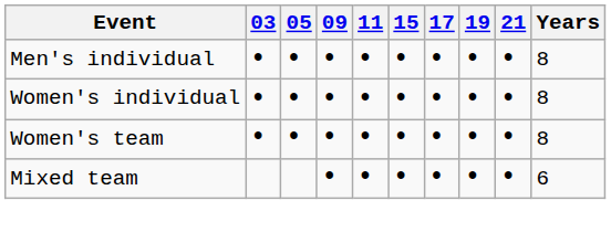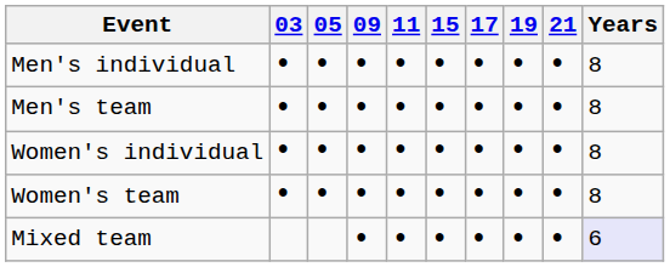 <table class="wikitable">
 <tr>
 <th>Event</th>
 <th><a href='#'>03</a></th>
 <th><a href='#'>05</a></th>
 <th><a href='#'>09</a></th>
 <th><a href='#'>11</a></th>
 <th><a href='#'>15</a></th>
 <th><a href='#'>17</a></th>
 <th><a href='#'>19</a></th>
 <th><a href='#'>21</a></th>
 <th>Years</th>
 </tr>
 <tr>
 <td align=left>Men's individual</td>
+<td><big><strong>•</strong></big></td>
+<td><big><strong>•</strong></big></td>
+<td><big><strong>•</strong></big></td>
+<td><big><strong>•</strong></big></td>
+<td><big><strong>•</strong></big></td>
+<td><big><strong>•</strong></big></td>
+<td><big><strong>•</strong></big></td>
+<td><big><strong>•</strong></big></td>
+<td>8</td>
+</tr>
+<tr>
+<td align=left>Men's team</td>
 <td><big><strong>•</strong></big></td>
 <td><big><strong>•</strong></big></td>
 <td><big><strong>•</strong></big></td>
 <td><big><strong>•</strong></big></td>
 <td><big><strong>•</strong></big></td>
 <td><big><strong>•</strong></big></td>
 <td><big><strong>•</strong></big></td>
 <td><big><strong>•</strong></big></td>
 <td>8</td>
 </tr>
 <tr>
 <td align=left>Women's individual</td>
 <td><big><strong>•</strong></big></td>
 <td><big><strong>•</strong></big></td>
 <td><big><strong>•</strong></big></td>
 <td><big><strong>•</strong></big></td>
 <td><big><strong>•</strong></big></td>
 <td><big><strong>•</strong></big></td>
 <td><big><strong>•</strong></big></td>
 <td><big><strong>•</strong></big></td>
 <td>8</td>
 </tr>
 <tr>
 <td align=left>Women's team</td>
 <td><big><strong>•</strong></big></td>
 <td><big><strong>•</strong></big></td>
 <td><big><strong>•</strong></big></td>
 <td><big><strong>•</strong></big></td>
 <td><big><strong>•</strong></big></td>
 <td><big><strong>•</strong></big></td>
 <td><big><strong>•</strong></big></td>
 <td><big><strong>•</strong></big></td>
 <td>8</td>
 </tr>
 <tr>
 <td align=left>Mixed team</td>
 <td></td>
 <td></td>
 <td><big><strong>•</strong></big></td>
 <td><big><strong>•</strong></big></td>
 <td><big><strong>•</strong></big></td>
 <td><big><strong>•</strong></big></td>
 <td><big><strong>•</strong></big></td>
 <td><big><strong>•</strong></big></td>
-<td>6</td>
+<td style="background: lavender;">6</td>
 </tr>
 </table>
